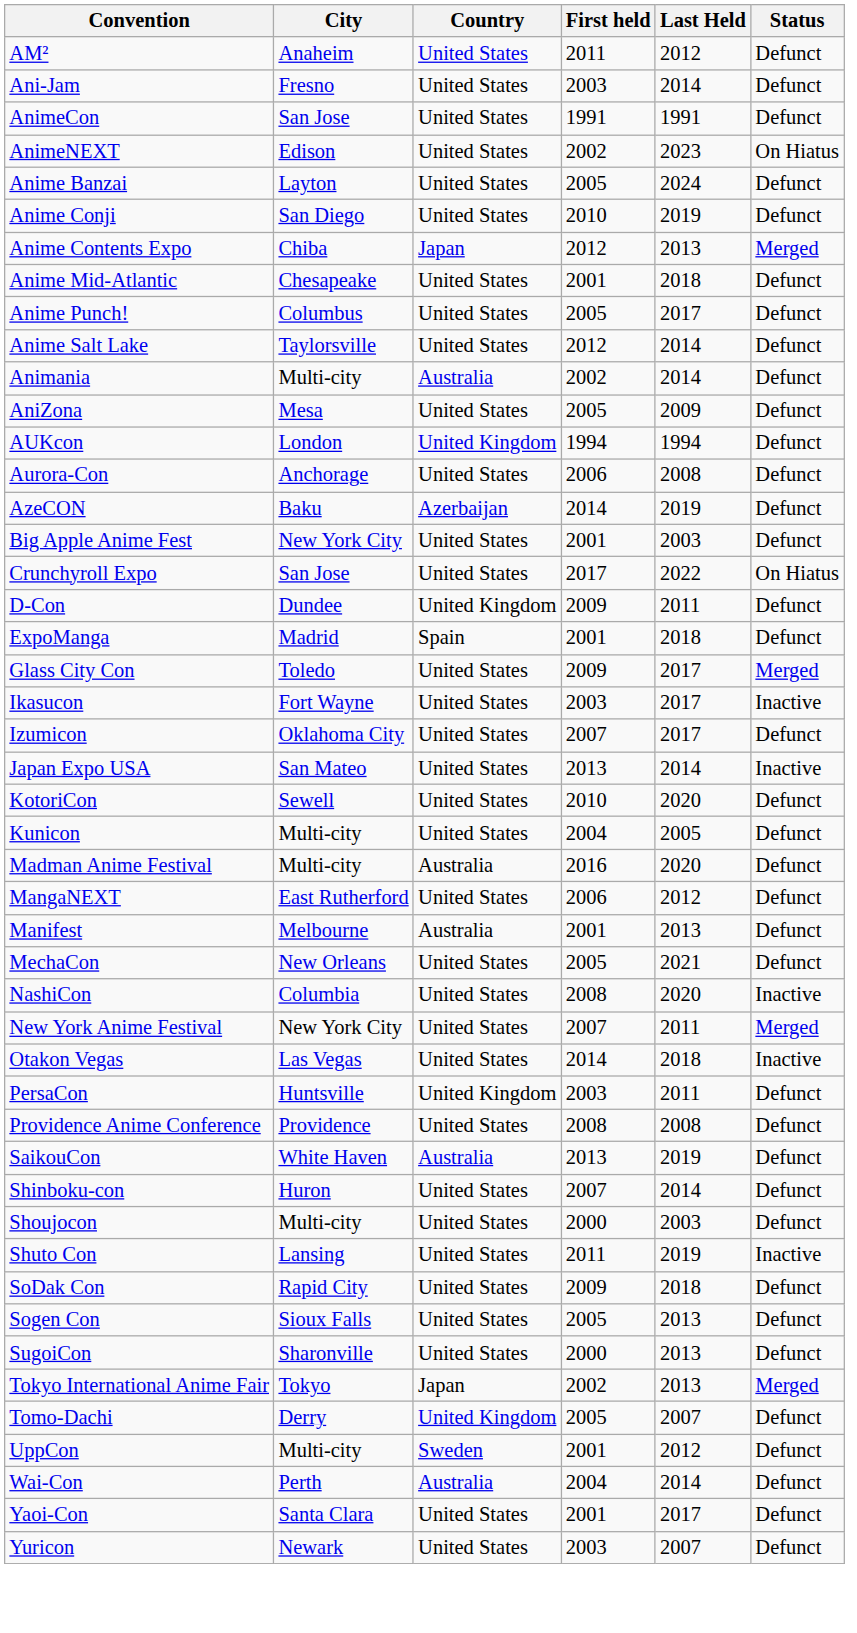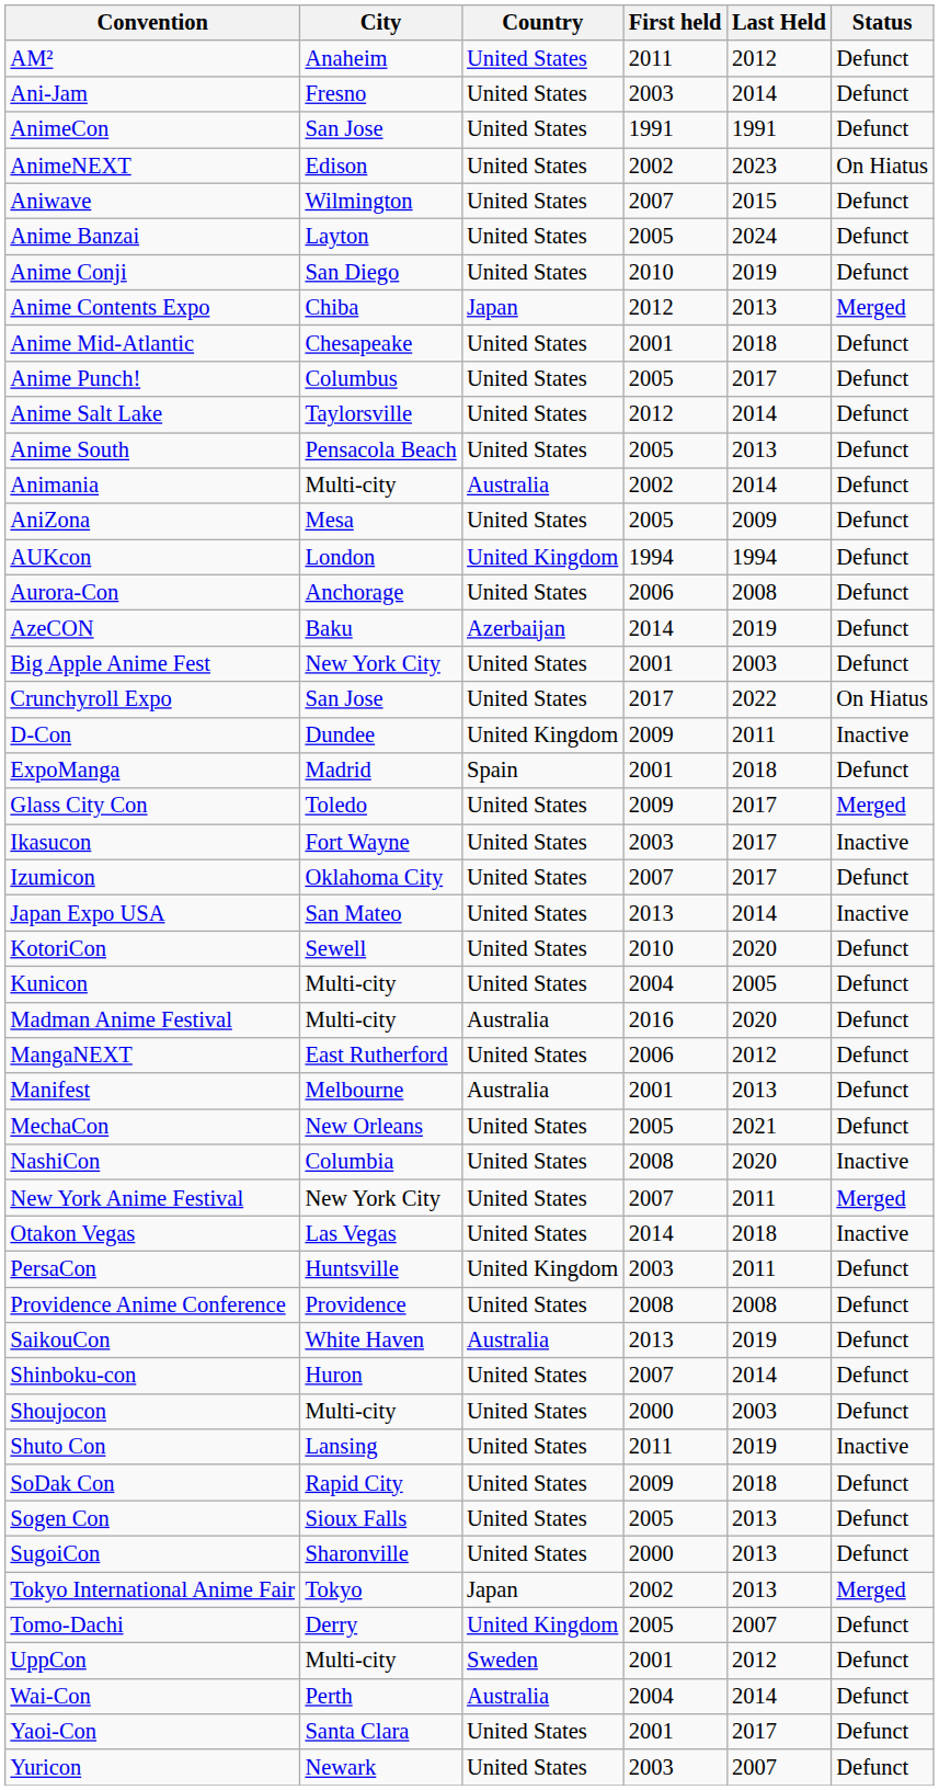 <table class="wikitable sortable">
 <tr>
 <th>Convention</th>
 <th>City</th>
 <th>Country</th>
 <th>First held</th>
 <th>Last Held</th>
 <th>Status</th>
 </tr>
 <tr>
 <td><a href='#'>AM²</a></td>
 <td><a href='#'>Anaheim</a></td>
 <td><a href='#'>United States</a></td>
 <td>2011</td>
 <td>2012</td>
 <td>Defunct</td>
 </tr>
 <tr>
 <td><a href='#'>Ani-Jam</a></td>
 <td><a href='#'>Fresno</a></td>
 <td>United States</td>
 <td>2003</td>
 <td>2014</td>
 <td>Defunct</td>
 </tr>
 <tr>
 <td><a href='#'>AnimeCon</a></td>
 <td><a href='#'>San Jose</a></td>
 <td>United States</td>
 <td>1991</td>
 <td>1991</td>
 <td>Defunct</td>
 </tr>
 <tr>
 <td><a href='#'>AnimeNEXT</a></td>
 <td><a href='#'>Edison</a></td>
 <td>United States</td>
 <td>2002</td>
 <td>2023</td>
 <td>On Hiatus</td>
+</tr>
+<tr>
+<td><a href='#'>Aniwave</a></td>
+<td><a href='#'>Wilmington</a></td>
+<td>United States</td>
+<td>2007</td>
+<td>2015</td>
+<td>Defunct</td>
 </tr>
 <tr>
 <td><a href='#'>Anime Banzai</a></td>
 <td><a href='#'>Layton</a></td>
 <td>United States</td>
 <td>2005</td>
 <td>2024</td>
 <td>Defunct</td>
 </tr>
 <tr>
 <td><a href='#'>Anime Conji</a></td>
 <td><a href='#'>San Diego</a></td>
 <td>United States</td>
 <td>2010</td>
 <td>2019</td>
 <td>Defunct</td>
 </tr>
 <tr>
 <td><a href='#'>Anime Contents Expo</a></td>
 <td><a href='#'>Chiba</a></td>
 <td><a href='#'>Japan</a></td>
 <td>2012</td>
 <td>2013</td>
 <td><a href='#'>Merged</a></td>
 </tr>
 <tr>
 <td><a href='#'>Anime Mid-Atlantic</a></td>
 <td><a href='#'>Chesapeake</a></td>
 <td>United States</td>
 <td>2001</td>
 <td>2018</td>
 <td>Defunct</td>
 </tr>
 <tr>
 <td><a href='#'>Anime Punch!</a></td>
 <td><a href='#'>Columbus</a></td>
 <td>United States</td>
 <td>2005</td>
 <td>2017</td>
 <td>Defunct</td>
 </tr>
 <tr>
 <td><a href='#'>Anime Salt Lake</a></td>
 <td><a href='#'>Taylorsville</a></td>
 <td>United States</td>
 <td>2012</td>
 <td>2014</td>
+<td>Defunct</td>
+</tr>
+<tr>
+<td><a href='#'>Anime South</a></td>
+<td><a href='#'>Pensacola Beach</a></td>
+<td>United States</td>
+<td>2005</td>
+<td>2013</td>
 <td>Defunct</td>
 </tr>
 <tr>
 <td><a href='#'>Animania</a></td>
 <td>Multi-city</td>
 <td><a href='#'>Australia</a></td>
 <td>2002</td>
 <td>2014</td>
 <td>Defunct</td>
 </tr>
 <tr>
 <td><a href='#'>AniZona</a></td>
 <td><a href='#'>Mesa</a></td>
 <td>United States</td>
 <td>2005</td>
 <td>2009</td>
 <td>Defunct</td>
 </tr>
 <tr>
 <td><a href='#'>AUKcon</a></td>
 <td><a href='#'>London</a></td>
 <td><a href='#'>United Kingdom</a></td>
 <td>1994</td>
 <td>1994</td>
 <td>Defunct</td>
 </tr>
 <tr>
 <td><a href='#'>Aurora-Con</a></td>
 <td><a href='#'>Anchorage</a></td>
 <td>United States</td>
 <td>2006</td>
 <td>2008</td>
 <td>Defunct</td>
 </tr>
 <tr>
 <td><a href='#'>AzeCON</a></td>
 <td><a href='#'>Baku</a></td>
 <td><a href='#'>Azerbaijan</a></td>
 <td>2014</td>
 <td>2019</td>
 <td>Defunct</td>
 </tr>
 <tr>
 <td><a href='#'>Big Apple Anime Fest</a></td>
 <td><a href='#'>New York City</a></td>
 <td>United States</td>
 <td>2001</td>
 <td>2003</td>
 <td>Defunct</td>
 </tr>
 <tr>
 <td><a href='#'>Crunchyroll Expo</a></td>
 <td><a href='#'>San Jose</a></td>
 <td>United States</td>
 <td>2017</td>
 <td>2022</td>
 <td>On Hiatus</td>
 </tr>
 <tr>
 <td><a href='#'>D-Con</a></td>
 <td><a href='#'>Dundee</a></td>
 <td>United Kingdom</td>
 <td>2009</td>
 <td>2011</td>
-<td>Defunct</td>
+<td>Inactive</td>
 </tr>
 <tr>
 <td><a href='#'>ExpoManga</a></td>
 <td><a href='#'>Madrid</a></td>
 <td>Spain</td>
 <td>2001</td>
 <td>2018</td>
 <td>Defunct</td>
 </tr>
 <tr>
 <td><a href='#'>Glass City Con</a></td>
 <td><a href='#'>Toledo</a></td>
 <td>United States</td>
 <td>2009</td>
 <td>2017</td>
 <td><a href='#'>Merged</a></td>
 </tr>
 <tr>
 <td><a href='#'>Ikasucon</a></td>
 <td><a href='#'>Fort Wayne</a></td>
 <td>United States</td>
 <td>2003</td>
 <td>2017</td>
 <td>Inactive</td>
 </tr>
 <tr>
 <td><a href='#'>Izumicon</a></td>
 <td><a href='#'>Oklahoma City</a></td>
 <td>United States</td>
 <td>2007</td>
 <td>2017</td>
 <td>Defunct</td>
 </tr>
 <tr>
 <td><a href='#'>Japan Expo USA</a></td>
 <td><a href='#'>San Mateo</a></td>
 <td>United States</td>
 <td>2013</td>
 <td>2014</td>
 <td>Inactive</td>
 </tr>
 <tr>
 <td><a href='#'>KotoriCon</a></td>
 <td><a href='#'>Sewell</a></td>
 <td>United States</td>
 <td>2010</td>
 <td>2020</td>
 <td>Defunct</td>
 </tr>
 <tr>
 <td><a href='#'>Kunicon</a></td>
 <td>Multi-city</td>
 <td>United States</td>
 <td>2004</td>
 <td>2005</td>
 <td>Defunct</td>
 </tr>
 <tr>
 <td><a href='#'>Madman Anime Festival</a></td>
 <td>Multi-city</td>
 <td>Australia</td>
 <td>2016</td>
 <td>2020</td>
 <td>Defunct</td>
 </tr>
 <tr>
 <td><a href='#'>MangaNEXT</a></td>
 <td><a href='#'>East Rutherford</a></td>
 <td>United States</td>
 <td>2006</td>
 <td>2012</td>
 <td>Defunct</td>
 </tr>
 <tr>
 <td><a href='#'>Manifest</a></td>
 <td><a href='#'>Melbourne</a></td>
 <td>Australia</td>
 <td>2001</td>
 <td>2013</td>
 <td>Defunct</td>
 </tr>
 <tr>
 <td><a href='#'>MechaCon</a></td>
 <td><a href='#'>New Orleans</a></td>
 <td>United States</td>
 <td>2005</td>
 <td>2021</td>
 <td>Defunct</td>
 </tr>
 <tr>
 <td><a href='#'>NashiCon</a></td>
 <td><a href='#'>Columbia</a></td>
 <td>United States</td>
 <td>2008</td>
 <td>2020</td>
 <td>Inactive</td>
 </tr>
 <tr>
 <td><a href='#'>New York Anime Festival</a></td>
 <td>New York City</td>
 <td>United States</td>
 <td>2007</td>
 <td>2011</td>
 <td><a href='#'>Merged</a></td>
 </tr>
 <tr>
 <td><a href='#'>Otakon Vegas</a></td>
 <td><a href='#'>Las Vegas</a></td>
 <td>United States</td>
 <td>2014</td>
 <td>2018</td>
 <td>Inactive</td>
 </tr>
 <tr>
 <td><a href='#'>PersaCon</a></td>
 <td><a href='#'>Huntsville</a></td>
 <td>United Kingdom</td>
 <td>2003</td>
 <td>2011</td>
 <td>Defunct</td>
 </tr>
 <tr>
 <td><a href='#'>Providence Anime Conference</a></td>
 <td><a href='#'>Providence</a></td>
 <td>United States</td>
 <td>2008</td>
 <td>2008</td>
 <td>Defunct</td>
 </tr>
 <tr>
 <td><a href='#'>SaikouCon</a></td>
 <td><a href='#'>White Haven</a></td>
 <td><a href='#'>Australia</a></td>
 <td>2013</td>
 <td>2019</td>
 <td>Defunct</td>
 </tr>
 <tr>
 <td><a href='#'>Shinboku-con</a></td>
 <td><a href='#'>Huron</a></td>
 <td>United States</td>
 <td>2007</td>
 <td>2014</td>
 <td>Defunct</td>
 </tr>
 <tr>
 <td><a href='#'>Shoujocon</a></td>
 <td>Multi-city</td>
 <td>United States</td>
 <td>2000</td>
 <td>2003</td>
 <td>Defunct</td>
 </tr>
 <tr>
 <td><a href='#'>Shuto Con</a></td>
 <td><a href='#'>Lansing</a></td>
 <td>United States</td>
 <td>2011</td>
 <td>2019</td>
 <td>Inactive</td>
 </tr>
 <tr>
 <td><a href='#'>SoDak Con</a></td>
 <td><a href='#'>Rapid City</a></td>
 <td>United States</td>
 <td>2009</td>
 <td>2018</td>
 <td>Defunct</td>
 </tr>
 <tr>
 <td><a href='#'>Sogen Con</a></td>
 <td><a href='#'>Sioux Falls</a></td>
 <td>United States</td>
 <td>2005</td>
 <td>2013</td>
 <td>Defunct</td>
 </tr>
 <tr>
 <td><a href='#'>SugoiCon</a></td>
 <td><a href='#'>Sharonville</a></td>
 <td>United States</td>
 <td>2000</td>
 <td>2013</td>
 <td>Defunct</td>
 </tr>
 <tr>
 <td><a href='#'>Tokyo International Anime Fair</a></td>
 <td><a href='#'>Tokyo</a></td>
 <td>Japan</td>
 <td>2002</td>
 <td>2013</td>
 <td><a href='#'>Merged</a></td>
 </tr>
 <tr>
 <td><a href='#'>Tomo-Dachi</a></td>
 <td><a href='#'>Derry</a></td>
 <td><a href='#'>United Kingdom</a></td>
 <td>2005</td>
 <td>2007</td>
 <td>Defunct</td>
 </tr>
 <tr>
 <td><a href='#'>UppCon</a></td>
 <td>Multi-city</td>
 <td><a href='#'>Sweden</a></td>
 <td>2001</td>
 <td>2012</td>
 <td>Defunct</td>
 </tr>
 <tr>
 <td><a href='#'>Wai-Con</a></td>
 <td><a href='#'>Perth</a></td>
 <td><a href='#'>Australia</a></td>
 <td>2004</td>
 <td>2014</td>
 <td>Defunct</td>
 </tr>
 <tr>
 <td><a href='#'>Yaoi-Con</a></td>
 <td><a href='#'>Santa Clara</a></td>
 <td>United States</td>
 <td>2001</td>
 <td>2017</td>
 <td>Defunct</td>
 </tr>
 <tr>
 <td><a href='#'>Yuricon</a></td>
 <td><a href='#'>Newark</a></td>
 <td>United States</td>
 <td>2003</td>
 <td>2007</td>
 <td>Defunct</td>
 </tr>
 </table>
